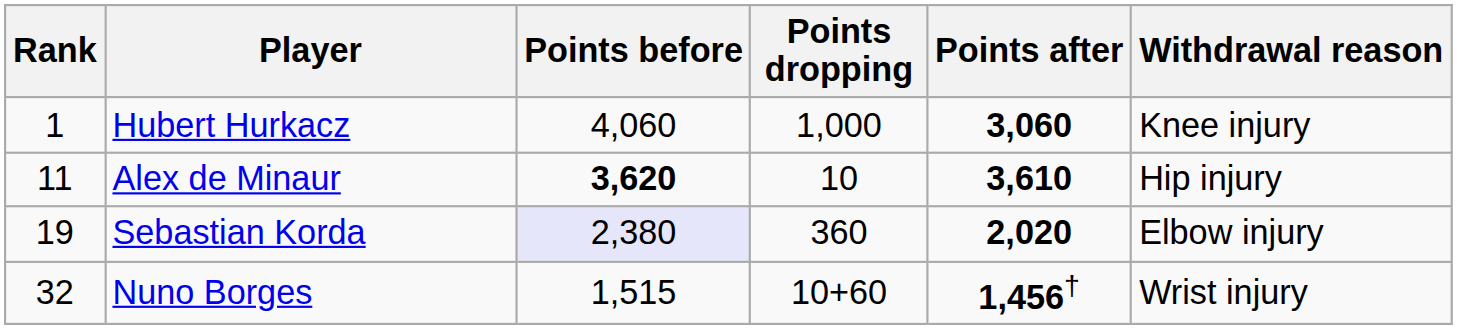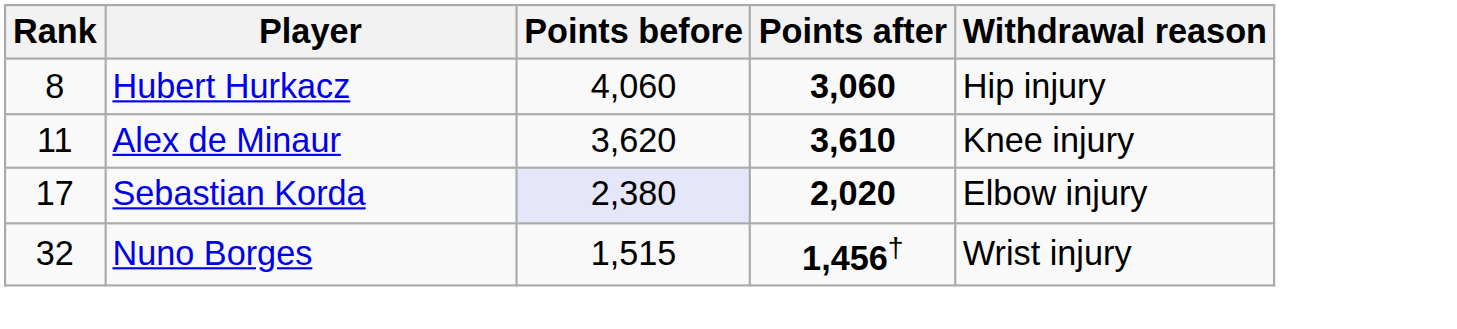 <table class="wikitable sortable">
 <tr>
 <th>Rank</th>
 <th style="width:185px;">Player</th>
 <th>Points before</th>
-<th style="width:75px;">Points dropping</th>
 <th>Points after</th>
 <th>Withdrawal reason</th>
 </tr>
 <tr>
-<td style="text-align:center;">1</td>
+<td style="text-align:center;">8</td>
 <td> <a href='#'>Hubert Hurkacz</a></td>
 <td style="text-align:center;">4,060</td>
-<td style="text-align:center;">1,000</td>
 <td style="text-align:center;"><strong>3,060</strong></td>
-<td>Knee injury</td>
+<td>Hip injury</td>
 </tr>
 <tr>
 <td style="text-align:center;">11</td>
 <td> <a href='#'>Alex de Minaur</a></td>
-<td style="text-align:center;"><strong>3,620</strong></td>
-<td style="text-align:center;">10</td>
+<td style="text-align:center;">3,620</td>
 <td style="text-align:center;"><strong>3,610</strong></td>
-<td>Hip injury</td>
+<td>Knee injury</td>
 </tr>
 <tr>
-<td style="text-align:center;">19</td>
+<td style="text-align:center;">17</td>
 <td> <a href='#'>Sebastian Korda</a></td>
 <td style="background: lavender; text-align:center;">2,380</td>
-<td style="text-align:center;">360</td>
 <td style="text-align:center;"><strong>2,020</strong></td>
 <td>Elbow injury</td>
 </tr>
 <tr>
 <td style="text-align:center;">32</td>
 <td> <a href='#'>Nuno Borges</a></td>
 <td style="text-align:center;">1,515</td>
-<td style="text-align:center;">10+60</td>
 <td style="text-align:center;"><strong>1,456</strong><sup>†</sup></td>
 <td>Wrist injury</td>
 </tr>
 </table>
